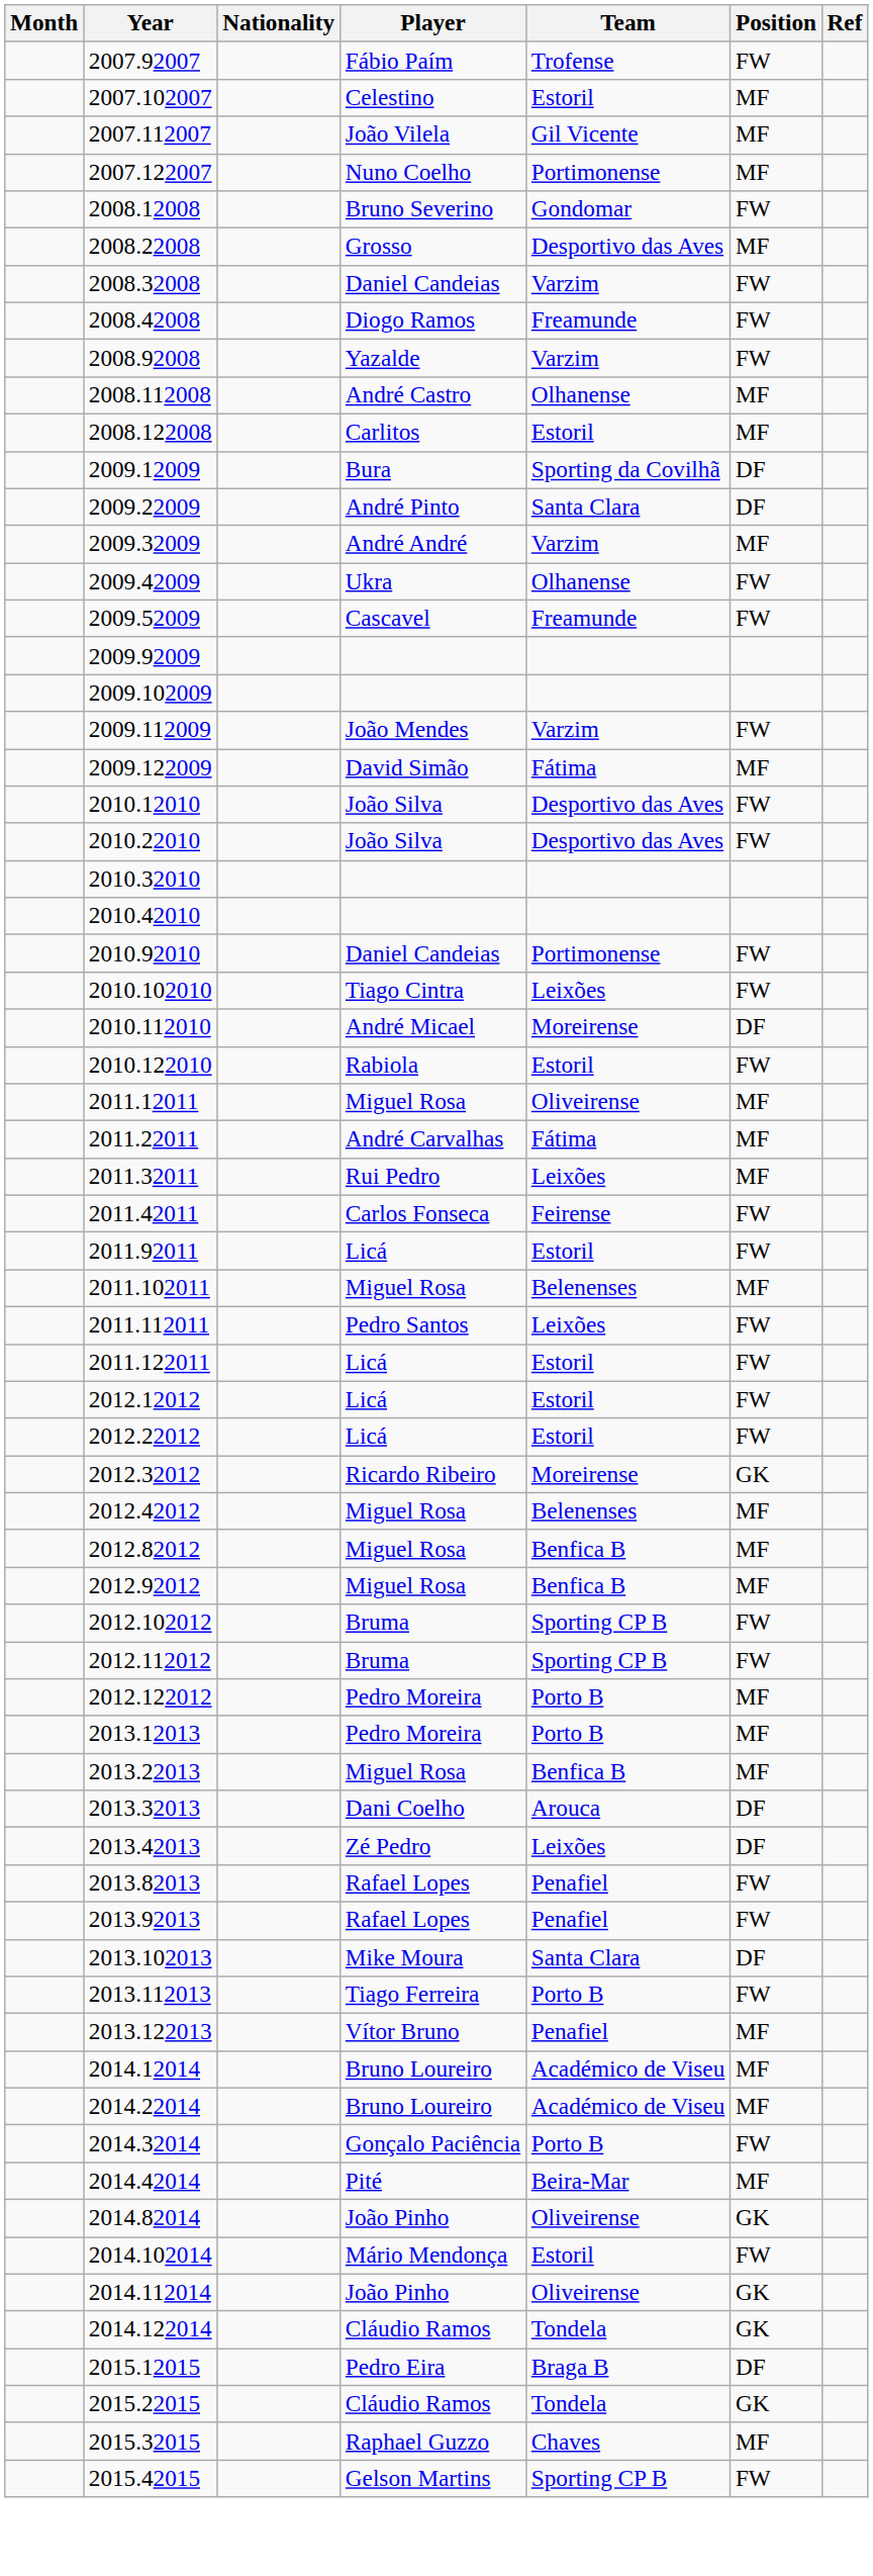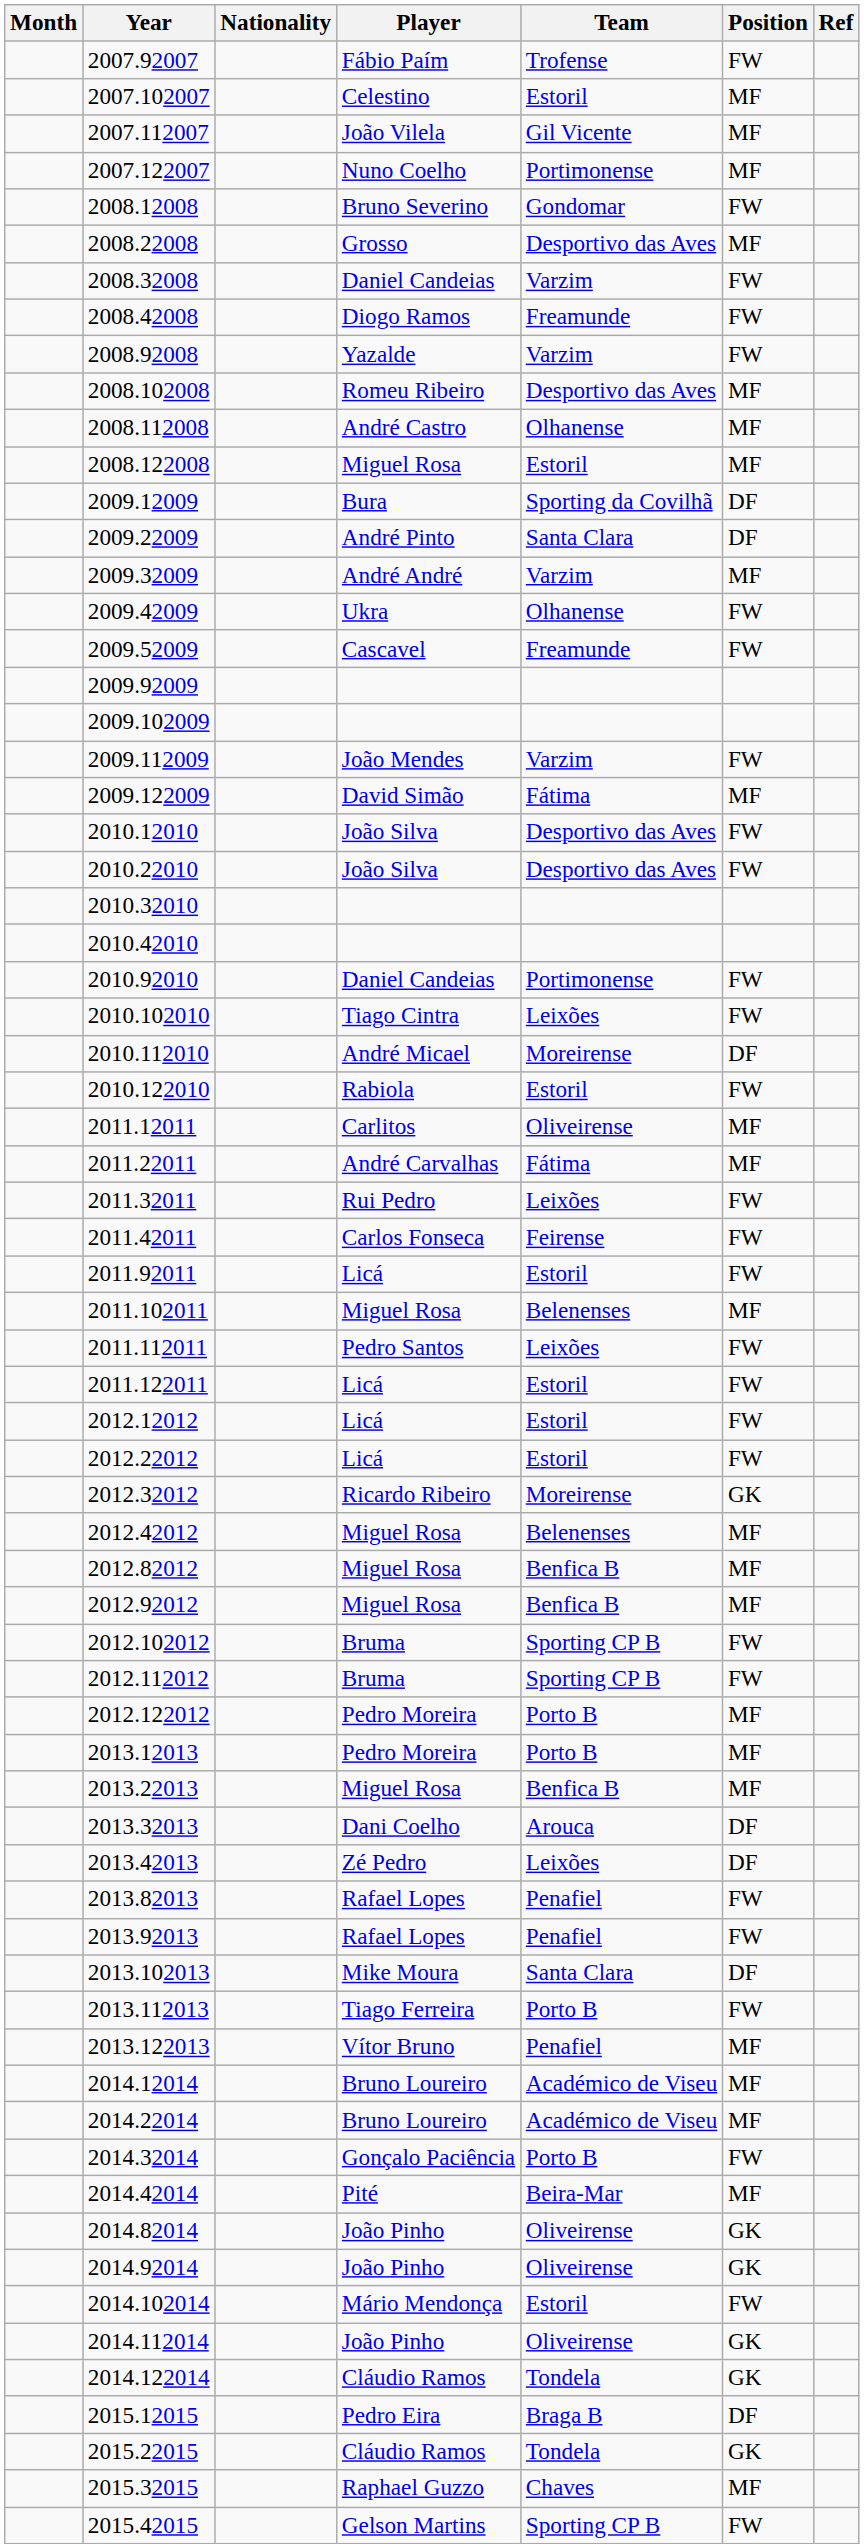 <table class="wikitable sortable">
 <tr>
 <th>Month</th>
 <th>Year</th>
 <th>Nationality</th>
 <th>Player</th>
 <th>Team</th>
 <th>Position</th>
 <th class="unsortable">Ref</th>
 </tr>
 <tr>
 <td></td>
 <td><span>2007.9</span><a href='#'>2007</a></td>
 <td></td>
 <td><a href='#'>Fábio Paím</a></td>
 <td><a href='#'>Trofense</a></td>
 <td>FW</td>
 <td align="center"></td>
 </tr>
 <tr>
 <td></td>
 <td><span>2007.10</span><a href='#'>2007</a></td>
 <td></td>
 <td><a href='#'>Celestino</a></td>
 <td><a href='#'>Estoril</a></td>
 <td>MF</td>
 <td align="center"></td>
 </tr>
 <tr>
 <td></td>
 <td><span>2007.11</span><a href='#'>2007</a></td>
 <td></td>
 <td><a href='#'>João Vilela</a></td>
 <td><a href='#'>Gil Vicente</a></td>
 <td>MF</td>
 <td align="center"></td>
 </tr>
 <tr>
 <td></td>
 <td><span>2007.12</span><a href='#'>2007</a></td>
 <td></td>
 <td><a href='#'>Nuno Coelho</a></td>
 <td><a href='#'>Portimonense</a></td>
 <td>MF</td>
 <td align="center"></td>
 </tr>
 <tr>
 <td></td>
 <td><span>2008.1</span><a href='#'>2008</a></td>
 <td></td>
 <td><a href='#'>Bruno Severino</a></td>
 <td><a href='#'>Gondomar</a></td>
 <td>FW</td>
 <td align="center"></td>
 </tr>
 <tr>
 <td></td>
 <td><span>2008.2</span><a href='#'>2008</a></td>
 <td></td>
 <td><a href='#'>Grosso</a></td>
 <td><a href='#'>Desportivo das Aves</a></td>
 <td>MF</td>
 <td align="center"></td>
 </tr>
 <tr>
 <td></td>
 <td><span>2008.3</span><a href='#'>2008</a></td>
 <td></td>
 <td><a href='#'>Daniel Candeias</a></td>
 <td><a href='#'>Varzim</a></td>
 <td>FW</td>
 <td align="center"></td>
 </tr>
 <tr>
 <td></td>
 <td><span>2008.4</span><a href='#'>2008</a></td>
 <td></td>
 <td><a href='#'>Diogo Ramos</a></td>
 <td><a href='#'>Freamunde</a></td>
 <td>FW</td>
 <td align="center"></td>
 </tr>
 <tr>
 <td></td>
 <td><span>2008.9</span><a href='#'>2008</a></td>
 <td></td>
 <td><a href='#'>Yazalde</a></td>
 <td><a href='#'>Varzim</a></td>
 <td>FW</td>
 <td align="center"></td>
 </tr>
 <tr>
 <td></td>
+<td><span>2008.10</span><a href='#'>2008</a></td>
+<td></td>
+<td><a href='#'>Romeu Ribeiro</a></td>
+<td><a href='#'>Desportivo das Aves</a></td>
+<td>MF</td>
+<td align="center"></td>
+</tr>
+<tr>
+<td></td>
 <td><span>2008.11</span><a href='#'>2008</a></td>
 <td></td>
 <td><a href='#'>André Castro</a></td>
 <td><a href='#'>Olhanense</a></td>
 <td>MF</td>
 <td align="center"></td>
 </tr>
 <tr>
 <td></td>
 <td><span>2008.12</span><a href='#'>2008</a></td>
 <td></td>
-<td><a href='#'>Carlitos</a></td>
+<td><a href='#'>Miguel Rosa</a></td>
 <td><a href='#'>Estoril</a></td>
 <td>MF</td>
 <td align="center"></td>
 </tr>
 <tr>
 <td></td>
 <td><span>2009.1</span><a href='#'>2009</a></td>
 <td></td>
 <td><a href='#'>Bura</a></td>
 <td><a href='#'>Sporting da Covilhã</a></td>
 <td>DF</td>
 <td align="center"></td>
 </tr>
 <tr>
 <td></td>
 <td><span>2009.2</span><a href='#'>2009</a></td>
 <td></td>
 <td><a href='#'>André Pinto</a></td>
 <td><a href='#'>Santa Clara</a></td>
 <td>DF</td>
 <td align="center"></td>
 </tr>
 <tr>
 <td></td>
 <td><span>2009.3</span><a href='#'>2009</a></td>
 <td></td>
 <td><a href='#'>André André</a></td>
 <td><a href='#'>Varzim</a></td>
 <td>MF</td>
 <td align="center"></td>
 </tr>
 <tr>
 <td></td>
 <td><span>2009.4</span><a href='#'>2009</a></td>
 <td></td>
 <td><a href='#'>Ukra</a></td>
 <td><a href='#'>Olhanense</a></td>
 <td>FW</td>
 <td align="center"></td>
 </tr>
 <tr>
 <td></td>
 <td><span>2009.5</span><a href='#'>2009</a></td>
 <td></td>
 <td><a href='#'>Cascavel</a></td>
 <td><a href='#'>Freamunde</a></td>
 <td>FW</td>
 <td align="center"></td>
 </tr>
 <tr>
 <td></td>
 <td><span>2009.9</span><a href='#'>2009</a></td>
 <td></td>
 <td></td>
 <td></td>
 <td></td>
 <td align="center"></td>
 </tr>
 <tr>
 <td></td>
 <td><span>2009.10</span><a href='#'>2009</a></td>
 <td></td>
 <td></td>
 <td></td>
 <td></td>
 <td align="center"></td>
 </tr>
 <tr>
 <td></td>
 <td><span>2009.11</span><a href='#'>2009</a></td>
 <td></td>
 <td><a href='#'>João Mendes</a></td>
 <td><a href='#'>Varzim</a></td>
 <td>FW</td>
 <td align="center"></td>
 </tr>
 <tr>
 <td></td>
 <td><span>2009.12</span><a href='#'>2009</a></td>
 <td></td>
 <td><a href='#'>David Simão</a></td>
 <td><a href='#'>Fátima</a></td>
 <td>MF</td>
 <td align="center"></td>
 </tr>
 <tr>
 <td></td>
 <td><span>2010.1</span><a href='#'>2010</a></td>
 <td></td>
 <td><a href='#'>João Silva</a></td>
 <td><a href='#'>Desportivo das Aves</a></td>
 <td>FW</td>
 <td align="center"></td>
 </tr>
 <tr>
 <td></td>
 <td><span>2010.2</span><a href='#'>2010</a></td>
 <td></td>
 <td><a href='#'>João Silva</a></td>
 <td><a href='#'>Desportivo das Aves</a></td>
 <td>FW</td>
 <td align="center"></td>
 </tr>
 <tr>
 <td></td>
 <td><span>2010.3</span><a href='#'>2010</a></td>
 <td></td>
 <td></td>
 <td></td>
 <td></td>
 <td align="center"></td>
 </tr>
 <tr>
 <td></td>
 <td><span>2010.4</span><a href='#'>2010</a></td>
 <td></td>
 <td></td>
 <td></td>
 <td></td>
 <td align="center"></td>
 </tr>
 <tr>
 <td></td>
 <td><span>2010.9</span><a href='#'>2010</a></td>
 <td></td>
 <td><a href='#'>Daniel Candeias</a></td>
 <td><a href='#'>Portimonense</a></td>
 <td>FW</td>
 <td align="center"></td>
 </tr>
 <tr>
 <td></td>
 <td><span>2010.10</span><a href='#'>2010</a></td>
 <td></td>
 <td><a href='#'>Tiago Cintra</a></td>
 <td><a href='#'>Leixões</a></td>
 <td>FW</td>
 <td align="center"></td>
 </tr>
 <tr>
 <td></td>
 <td><span>2010.11</span><a href='#'>2010</a></td>
 <td></td>
 <td><a href='#'>André Micael</a></td>
 <td><a href='#'>Moreirense</a></td>
 <td>DF</td>
 <td align="center"></td>
 </tr>
 <tr>
 <td></td>
 <td><span>2010.12</span><a href='#'>2010</a></td>
 <td></td>
 <td><a href='#'>Rabiola</a></td>
 <td><a href='#'>Estoril</a></td>
 <td>FW</td>
 <td align="center"></td>
 </tr>
 <tr>
 <td></td>
 <td><span>2011.1</span><a href='#'>2011</a></td>
 <td></td>
-<td><a href='#'>Miguel Rosa</a></td>
+<td><a href='#'>Carlitos</a></td>
 <td><a href='#'>Oliveirense</a></td>
 <td>MF</td>
 <td align="center"></td>
 </tr>
 <tr>
 <td></td>
 <td><span>2011.2</span><a href='#'>2011</a></td>
 <td></td>
 <td><a href='#'>André Carvalhas</a></td>
 <td><a href='#'>Fátima</a></td>
 <td>MF</td>
 <td align="center"></td>
 </tr>
 <tr>
 <td></td>
 <td><span>2011.3</span><a href='#'>2011</a></td>
 <td></td>
 <td><a href='#'>Rui Pedro</a></td>
 <td><a href='#'>Leixões</a></td>
-<td>MF</td>
+<td>FW</td>
 <td align="center"></td>
 </tr>
 <tr>
 <td></td>
 <td><span>2011.4</span><a href='#'>2011</a></td>
 <td></td>
 <td><a href='#'>Carlos Fonseca</a></td>
 <td><a href='#'>Feirense</a></td>
 <td>FW</td>
 <td align="center"></td>
 </tr>
 <tr>
 <td></td>
 <td><span>2011.9</span><a href='#'>2011</a></td>
 <td></td>
 <td><a href='#'>Licá</a></td>
 <td><a href='#'>Estoril</a></td>
 <td>FW</td>
 <td align="center"></td>
 </tr>
 <tr>
 <td></td>
 <td><span>2011.10</span><a href='#'>2011</a></td>
 <td></td>
 <td><a href='#'>Miguel Rosa</a></td>
 <td><a href='#'>Belenenses</a></td>
 <td>MF</td>
 <td align="center"></td>
 </tr>
 <tr>
 <td></td>
 <td><span>2011.11</span><a href='#'>2011</a></td>
 <td></td>
 <td><a href='#'>Pedro Santos</a></td>
 <td><a href='#'>Leixões</a></td>
 <td>FW</td>
 <td align="center"></td>
 </tr>
 <tr>
 <td></td>
 <td><span>2011.12</span><a href='#'>2011</a></td>
 <td></td>
 <td><a href='#'>Licá</a></td>
 <td><a href='#'>Estoril</a></td>
 <td>FW</td>
 <td align="center"></td>
 </tr>
 <tr>
 <td></td>
 <td><span>2012.1</span><a href='#'>2012</a></td>
 <td></td>
 <td><a href='#'>Licá</a></td>
 <td><a href='#'>Estoril</a></td>
 <td>FW</td>
 <td align="center"></td>
 </tr>
 <tr>
 <td></td>
 <td><span>2012.2</span><a href='#'>2012</a></td>
 <td></td>
 <td><a href='#'>Licá</a></td>
 <td><a href='#'>Estoril</a></td>
 <td>FW</td>
 <td align="center"></td>
 </tr>
 <tr>
 <td></td>
 <td><span>2012.3</span><a href='#'>2012</a></td>
 <td></td>
 <td><a href='#'>Ricardo Ribeiro</a></td>
 <td><a href='#'>Moreirense</a></td>
 <td>GK</td>
 <td align="center"></td>
 </tr>
 <tr>
 <td></td>
 <td><span>2012.4</span><a href='#'>2012</a></td>
 <td></td>
 <td><a href='#'>Miguel Rosa</a></td>
 <td><a href='#'>Belenenses</a></td>
 <td>MF</td>
 <td align="center"></td>
 </tr>
 <tr>
 <td></td>
 <td><span>2012.8</span><a href='#'>2012</a></td>
 <td></td>
 <td><a href='#'>Miguel Rosa</a></td>
 <td><a href='#'>Benfica B</a></td>
 <td>MF</td>
 <td align="center"></td>
 </tr>
 <tr>
 <td></td>
 <td><span>2012.9</span><a href='#'>2012</a></td>
 <td></td>
 <td><a href='#'>Miguel Rosa</a></td>
 <td><a href='#'>Benfica B</a></td>
 <td>MF</td>
 <td align="center"></td>
 </tr>
 <tr>
 <td></td>
 <td><span>2012.10</span><a href='#'>2012</a></td>
 <td></td>
 <td><a href='#'>Bruma</a></td>
 <td><a href='#'>Sporting CP B</a></td>
 <td>FW</td>
 <td align="center"></td>
 </tr>
 <tr>
 <td></td>
 <td><span>2012.11</span><a href='#'>2012</a></td>
 <td></td>
 <td><a href='#'>Bruma</a></td>
 <td><a href='#'>Sporting CP B</a></td>
 <td>FW</td>
 <td align="center"></td>
 </tr>
 <tr>
 <td></td>
 <td><span>2012.12</span><a href='#'>2012</a></td>
 <td></td>
 <td><a href='#'>Pedro Moreira</a></td>
 <td><a href='#'>Porto B</a></td>
 <td>MF</td>
 <td align="center"></td>
 </tr>
 <tr>
 <td></td>
 <td><span>2013.1</span><a href='#'>2013</a></td>
 <td></td>
 <td><a href='#'>Pedro Moreira</a></td>
 <td><a href='#'>Porto B</a></td>
 <td>MF</td>
 <td align="center"></td>
 </tr>
 <tr>
 <td></td>
 <td><span>2013.2</span><a href='#'>2013</a></td>
 <td></td>
 <td><a href='#'>Miguel Rosa</a></td>
 <td><a href='#'>Benfica B</a></td>
 <td>MF</td>
 <td align="center"></td>
 </tr>
 <tr>
 <td></td>
 <td><span>2013.3</span><a href='#'>2013</a></td>
 <td></td>
 <td><a href='#'>Dani Coelho</a></td>
 <td><a href='#'>Arouca</a></td>
 <td>DF</td>
 <td align="center"></td>
 </tr>
 <tr>
 <td></td>
 <td><span>2013.4</span><a href='#'>2013</a></td>
 <td></td>
 <td><a href='#'>Zé Pedro</a></td>
 <td><a href='#'>Leixões</a></td>
 <td>DF</td>
 <td align="center"></td>
 </tr>
 <tr>
 <td></td>
 <td><span>2013.8</span><a href='#'>2013</a></td>
 <td></td>
 <td><a href='#'>Rafael Lopes</a></td>
 <td><a href='#'>Penafiel</a></td>
 <td>FW</td>
 <td align="center"></td>
 </tr>
 <tr>
 <td></td>
 <td><span>2013.9</span><a href='#'>2013</a></td>
 <td></td>
 <td><a href='#'>Rafael Lopes</a></td>
 <td><a href='#'>Penafiel</a></td>
 <td>FW</td>
 <td align="center"></td>
 </tr>
 <tr>
 <td></td>
 <td><span>2013.10</span><a href='#'>2013</a></td>
 <td></td>
 <td><a href='#'>Mike Moura</a></td>
 <td><a href='#'>Santa Clara</a></td>
 <td>DF</td>
 <td align="center"></td>
 </tr>
 <tr>
 <td></td>
 <td><span>2013.11</span><a href='#'>2013</a></td>
 <td></td>
 <td><a href='#'>Tiago Ferreira</a></td>
 <td><a href='#'>Porto B</a></td>
 <td>FW</td>
 <td align="center"></td>
 </tr>
 <tr>
 <td></td>
 <td><span>2013.12</span><a href='#'>2013</a></td>
 <td></td>
 <td><a href='#'>Vítor Bruno</a></td>
 <td><a href='#'>Penafiel</a></td>
 <td>MF</td>
 <td align="center"></td>
 </tr>
 <tr>
 <td></td>
 <td><span>2014.1</span><a href='#'>2014</a></td>
 <td></td>
 <td><a href='#'>Bruno Loureiro</a></td>
 <td><a href='#'>Académico de Viseu</a></td>
 <td>MF</td>
 <td align="center"></td>
 </tr>
 <tr>
 <td></td>
 <td><span>2014.2</span><a href='#'>2014</a></td>
 <td></td>
 <td><a href='#'>Bruno Loureiro</a></td>
 <td><a href='#'>Académico de Viseu</a></td>
 <td>MF</td>
 <td align="center"></td>
 </tr>
 <tr>
 <td></td>
 <td><span>2014.3</span><a href='#'>2014</a></td>
 <td></td>
 <td><a href='#'>Gonçalo Paciência</a></td>
 <td><a href='#'>Porto B</a></td>
 <td>FW</td>
 <td align="center"></td>
 </tr>
 <tr>
 <td></td>
 <td><span>2014.4</span><a href='#'>2014</a></td>
 <td></td>
 <td><a href='#'>Pité</a></td>
 <td><a href='#'>Beira-Mar</a></td>
 <td>MF</td>
 <td align="center"></td>
 </tr>
 <tr>
 <td></td>
 <td><span>2014.8</span><a href='#'>2014</a></td>
 <td></td>
 <td><a href='#'>João Pinho</a></td>
 <td><a href='#'>Oliveirense</a></td>
 <td>GK</td>
 <td align="center"></td>
 </tr>
 <tr>
 <td></td>
+<td><span>2014.9</span><a href='#'>2014</a></td>
+<td></td>
+<td><a href='#'>João Pinho</a></td>
+<td><a href='#'>Oliveirense</a></td>
+<td>GK</td>
+<td align="center"></td>
+</tr>
+<tr>
+<td></td>
 <td><span>2014.10</span><a href='#'>2014</a></td>
 <td></td>
 <td><a href='#'>Mário Mendonça</a></td>
 <td><a href='#'>Estoril</a></td>
 <td>FW</td>
 <td align="center"></td>
 </tr>
 <tr>
 <td></td>
 <td><span>2014.11</span><a href='#'>2014</a></td>
 <td></td>
 <td><a href='#'>João Pinho</a></td>
 <td><a href='#'>Oliveirense</a></td>
 <td>GK</td>
 <td align="center"></td>
 </tr>
 <tr>
 <td></td>
 <td><span>2014.12</span><a href='#'>2014</a></td>
 <td></td>
 <td><a href='#'>Cláudio Ramos</a></td>
 <td><a href='#'>Tondela</a></td>
 <td>GK</td>
 <td align="center"></td>
 </tr>
 <tr>
 <td></td>
 <td><span>2015.1</span><a href='#'>2015</a></td>
 <td></td>
 <td><a href='#'>Pedro Eira</a></td>
 <td><a href='#'>Braga B</a></td>
 <td>DF</td>
 <td align="center"></td>
 </tr>
 <tr>
 <td></td>
 <td><span>2015.2</span><a href='#'>2015</a></td>
 <td></td>
 <td><a href='#'>Cláudio Ramos</a></td>
 <td><a href='#'>Tondela</a></td>
 <td>GK</td>
 <td align="center"></td>
 </tr>
 <tr>
 <td></td>
 <td><span>2015.3</span><a href='#'>2015</a></td>
 <td></td>
 <td><a href='#'>Raphael Guzzo</a></td>
 <td><a href='#'>Chaves</a></td>
 <td>MF</td>
 <td align="center"></td>
 </tr>
 <tr>
 <td></td>
 <td><span>2015.4</span><a href='#'>2015</a></td>
 <td></td>
 <td><a href='#'>Gelson Martins</a></td>
 <td><a href='#'>Sporting CP B</a></td>
 <td>FW</td>
 <td align="center"></td>
 </tr>
 </table>
